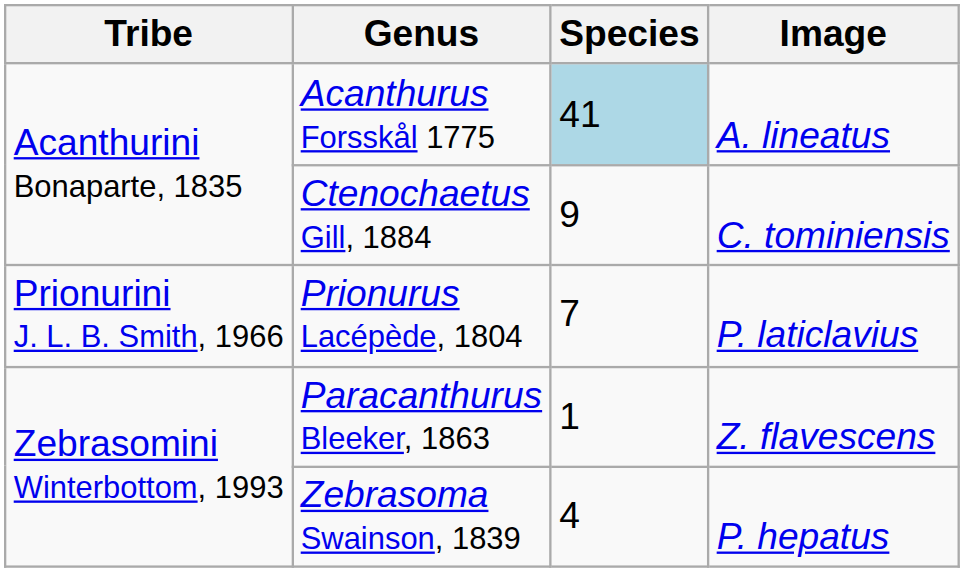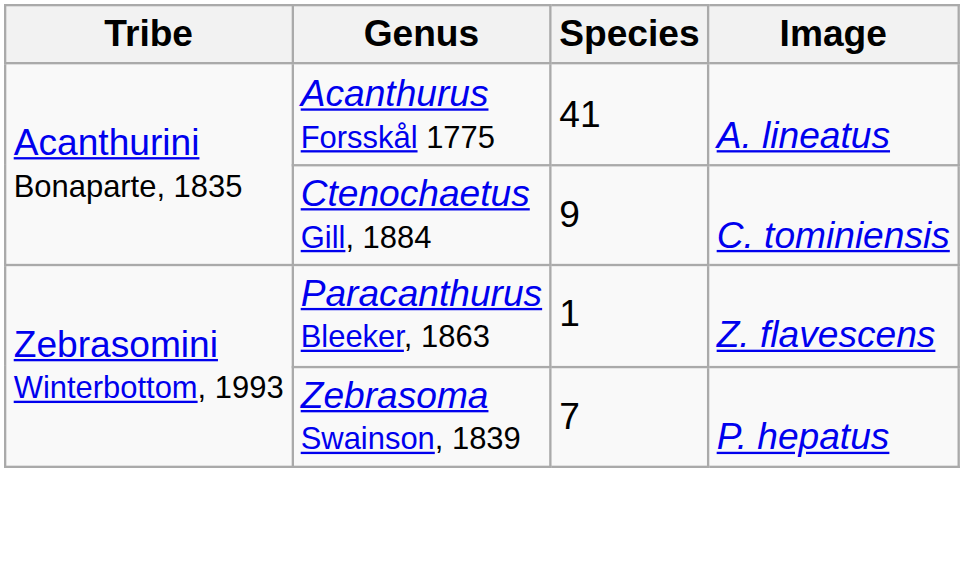 <table class="wikitable">
 <tr>
 <th>Tribe</th>
 <th>Genus</th>
 <th>Species</th>
 <th>Image</th>
 </tr>
 <tr>
 <td rowspan="2"><a href='#'>Acanthurini</a><br><small>Bonaparte, 1835</small></td>
 <td><em><a href='#'>Acanthurus</a></em><br><small><a href='#'>Forsskål</a> 1775</small></td>
-<td style="background: lightblue;">41</td>
+<td>41</td>
 <td><br><em><a href='#'>A. lineatus</a></em></td>
 </tr>
 <tr>
 <td><em><a href='#'>Ctenochaetus</a></em><br><small><a href='#'>Gill</a>, 1884</small></td>
 <td>9</td>
 <td><br><em><a href='#'>C. tominiensis</a></em></td>
-</tr>
-<tr>
-<td><a href='#'>Prionurini</a><br><small><a href='#'>J. L. B. Smith</a>, 1966</small></td>
-<td><em><a href='#'>Prionurus</a></em><br><small><a href='#'>Lacépède</a>, 1804</small></td>
-<td>7</td>
-<td><br><em><a href='#'>P. laticlavius</a></em></td>
 </tr>
 <tr>
 <td rowspan="2"><a href='#'>Zebrasomini</a><br><small><a href='#'>Winterbottom</a>, 1993</small></td>
 <td><em><a href='#'>Paracanthurus</a></em><br><small><a href='#'>Bleeker</a>, 1863</small></td>
 <td>1</td>
 <td><br><em><a href='#'>Z. flavescens</a></em></td>
 </tr>
 <tr>
 <td><em><a href='#'>Zebrasoma</a></em><br><small><a href='#'>Swainson</a>, 1839</small></td>
-<td>4</td>
+<td>7</td>
 <td><br><em><a href='#'>P. hepatus</a></em></td>
 </tr>
 </table>
